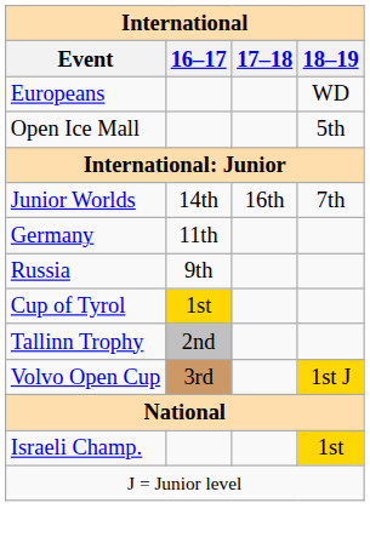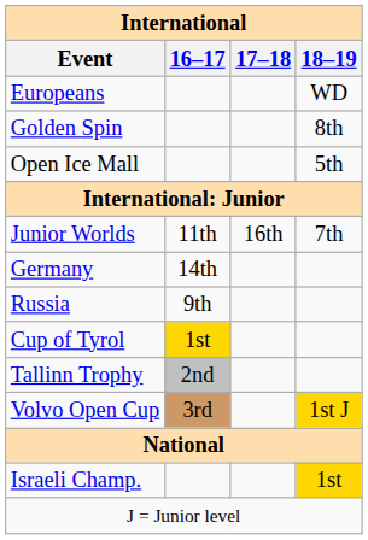 <table class="wikitable" style="text-align:center">
 <tr>
 <th style="background-color: #ffdead; " colspan=4 align=center>International</th>
 </tr>
 <tr>
 <th>Event</th>
 <th><a href='#'>16–17</a></th>
 <th><a href='#'>17–18</a></th>
 <th><a href='#'>18–19</a></th>
 </tr>
 <tr>
 <td align=left><a href='#'>Europeans</a></td>
 <td></td>
 <td></td>
 <td>WD</td>
 </tr>
 <tr>
+<td align=left> <a href='#'>Golden Spin</a></td>
+<td></td>
+<td></td>
+<td>8th</td>
+</tr>
+<tr>
 <td align=left>Open Ice Mall</td>
 <td></td>
 <td></td>
 <td>5th</td>
 </tr>
 <tr>
 <th style="background-color: #ffdead; " colspan=4 align=center>International: Junior</th>
 </tr>
 <tr>
 <td align=left><a href='#'>Junior Worlds</a></td>
-<td>14th</td>
+<td>11th</td>
 <td>16th</td>
 <td>7th</td>
 </tr>
 <tr>
 <td align=left> <a href='#'>Germany</a></td>
-<td>11th</td>
+<td>14th</td>
 <td></td>
 <td></td>
 </tr>
 <tr>
 <td align=left> <a href='#'>Russia</a></td>
 <td>9th</td>
 <td></td>
 <td></td>
 </tr>
 <tr>
 <td align=left><a href='#'>Cup of Tyrol</a></td>
 <td bgcolor=gold>1st</td>
 <td></td>
 <td></td>
 </tr>
 <tr>
 <td align=left><a href='#'>Tallinn Trophy</a></td>
 <td bgcolor=silver>2nd</td>
 <td></td>
 <td></td>
 </tr>
 <tr>
 <td align=left><a href='#'>Volvo Open Cup</a></td>
 <td bgcolor=cc9966>3rd</td>
 <td></td>
 <td bgcolor=gold>1st J</td>
 </tr>
 <tr>
 <th style="background-color: #ffdead; " colspan=4 align=center>National</th>
 </tr>
 <tr>
 <td align=left><a href='#'>Israeli Champ.</a></td>
 <td></td>
 <td></td>
 <td bgcolor=gold>1st</td>
 </tr>
 <tr>
 <td colspan=4 align=center><small> J = Junior level </small></td>
 </tr>
 </table>
